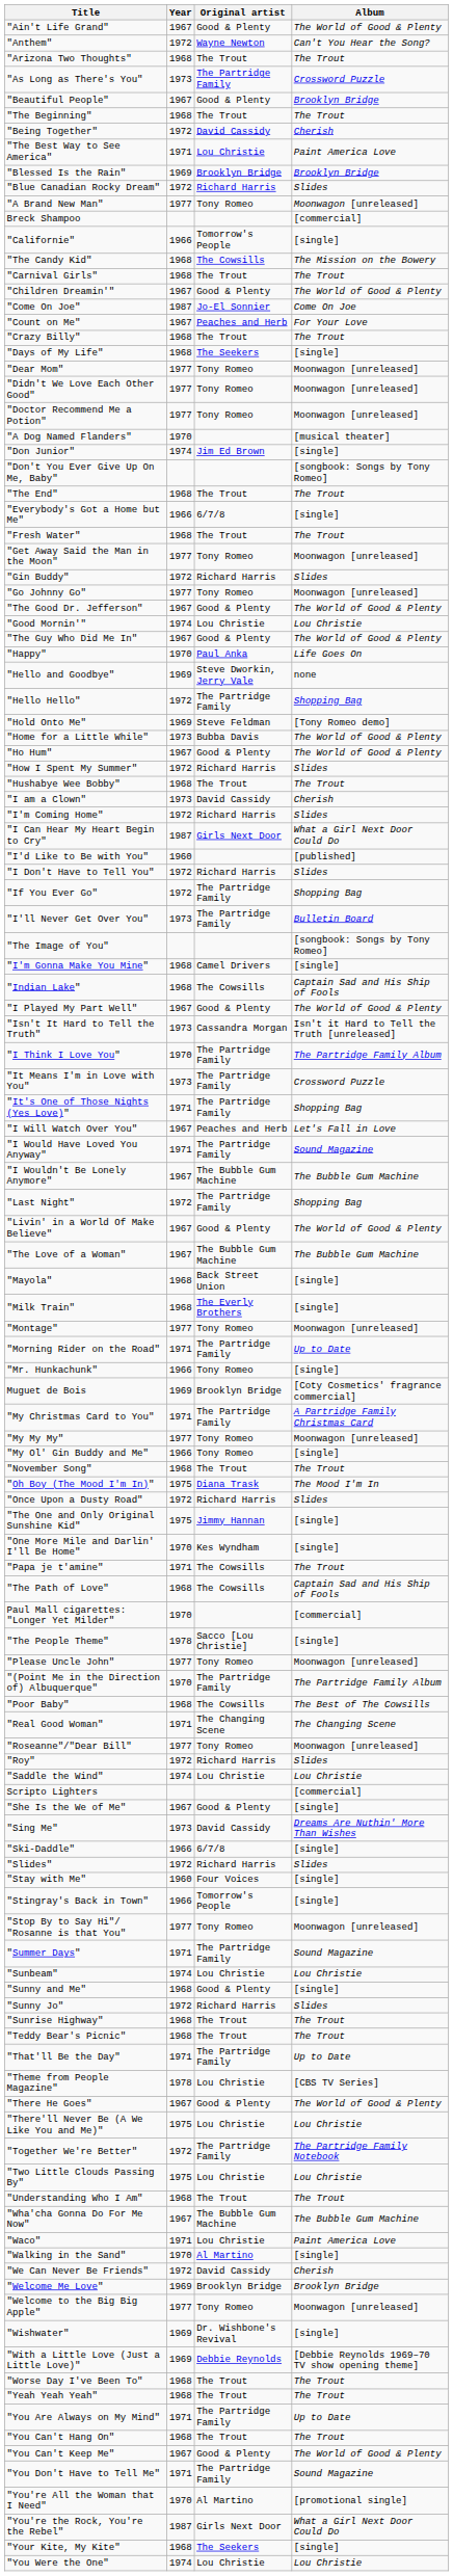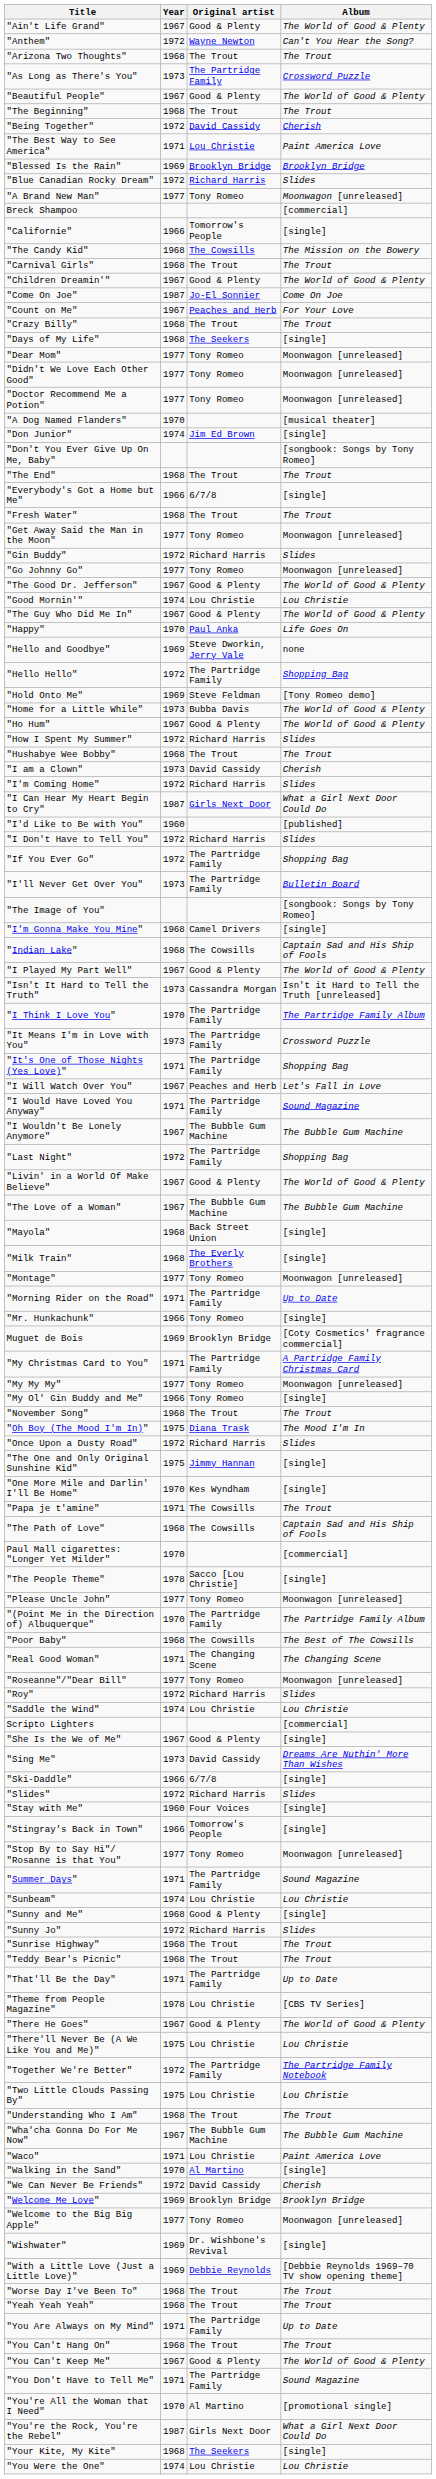 <table class="wikitable sortable">
 <tr>
 <th>Title</th>
 <th>Year</th>
 <th>Original artist</th>
 <th>Album</th>
 </tr>
 <tr>
 <td>"Ain't Life Grand"</td>
 <td>1967</td>
 <td>Good & Plenty</td>
 <td><em>The World of Good & Plenty</em></td>
 </tr>
 <tr>
 <td>"Anthem"</td>
 <td>1972</td>
 <td><a href='#'>Wayne Newton</a></td>
 <td><em>Can't You Hear the Song?</em></td>
 </tr>
 <tr>
 <td>"Arizona Two Thoughts"</td>
 <td>1968</td>
 <td>The Trout</td>
 <td><em>The Trout</em></td>
 </tr>
 <tr>
 <td>"As Long as There's You"</td>
 <td>1973</td>
 <td><a href='#'>The Partridge Family</a></td>
 <td><em><a href='#'>Crossword Puzzle</a></em></td>
 </tr>
 <tr>
 <td>"Beautiful People"</td>
 <td>1967</td>
 <td>Good & Plenty</td>
-<td><em><a href='#'>Brooklyn Bridge</a></em></td>
+<td><em>The World of Good & Plenty</em></td>
 </tr>
 <tr>
 <td>"The Beginning"</td>
 <td>1968</td>
 <td>The Trout</td>
 <td><em>The Trout</em></td>
 </tr>
 <tr>
 <td>"Being Together"</td>
 <td>1972</td>
 <td><a href='#'>David Cassidy</a></td>
 <td><em><a href='#'>Cherish</a></em></td>
 </tr>
 <tr>
 <td>"The Best Way to See America"</td>
 <td>1971</td>
 <td><a href='#'>Lou Christie</a></td>
 <td><em>Paint America Love</em></td>
 </tr>
 <tr>
 <td>"Blessed Is the Rain"</td>
 <td>1969</td>
 <td><a href='#'>Brooklyn Bridge</a></td>
 <td><em><a href='#'>Brooklyn Bridge</a></em></td>
 </tr>
 <tr>
 <td>"Blue Canadian Rocky Dream"</td>
 <td>1972</td>
 <td><a href='#'>Richard Harris</a></td>
 <td><em>Slides</em></td>
 </tr>
 <tr>
 <td>"A Brand New Man"</td>
 <td>1977</td>
 <td>Tony Romeo</td>
 <td><em>Moonwagon</em> [unreleased]</td>
 </tr>
 <tr>
 <td>Breck Shampoo</td>
 <td></td>
 <td></td>
 <td>[commercial]</td>
 </tr>
 <tr>
 <td>"Californie"</td>
 <td>1966</td>
 <td>Tomorrow's People</td>
 <td>[single]</td>
 </tr>
 <tr>
 <td>"The Candy Kid"</td>
 <td>1968</td>
 <td><a href='#'>The Cowsills</a></td>
 <td><em>The Mission on the Bowery</em></td>
 </tr>
 <tr>
 <td>"Carnival Girls"</td>
 <td>1968</td>
 <td>The Trout</td>
 <td><em>The Trout</em></td>
 </tr>
 <tr>
 <td>"Children Dreamin'"</td>
 <td>1967</td>
 <td>Good & Plenty</td>
 <td><em>The World of Good & Plenty</em></td>
 </tr>
 <tr>
 <td>"Come On Joe"</td>
 <td>1987</td>
 <td><a href='#'>Jo-El Sonnier</a></td>
 <td><em>Come On Joe</em></td>
 </tr>
 <tr>
 <td>"Count on Me"</td>
 <td>1967</td>
 <td><a href='#'>Peaches and Herb</a></td>
 <td><em>For Your Love</em></td>
 </tr>
 <tr>
 <td>"Crazy Billy"</td>
 <td>1968</td>
 <td>The Trout</td>
 <td><em>The Trout</em></td>
 </tr>
 <tr>
 <td>"Days of My Life"</td>
 <td>1968</td>
 <td><a href='#'>The Seekers</a></td>
 <td>[single]</td>
 </tr>
 <tr>
 <td>"Dear Mom"</td>
 <td>1977</td>
 <td>Tony Romeo</td>
 <td>Moonwagon [unreleased]</td>
 </tr>
 <tr>
 <td>"Didn't We Love Each Other Good"</td>
 <td>1977</td>
 <td>Tony Romeo</td>
 <td>Moonwagon [unreleased]</td>
 </tr>
 <tr>
 <td>"Doctor Recommend Me a Potion"</td>
 <td>1977</td>
 <td>Tony Romeo</td>
 <td>Moonwagon [unreleased]</td>
 </tr>
 <tr>
 <td>"A Dog Named Flanders"</td>
 <td>1970</td>
 <td></td>
 <td>[musical theater]</td>
 </tr>
 <tr>
 <td>"Don Junior"</td>
 <td>1974</td>
 <td><a href='#'>Jim Ed Brown</a></td>
 <td>[single]</td>
 </tr>
 <tr>
 <td>"Don't You Ever Give Up On Me, Baby"</td>
 <td></td>
 <td></td>
 <td>[songbook: Songs by Tony Romeo]</td>
 </tr>
 <tr>
 <td>"The End"</td>
 <td>1968</td>
 <td>The Trout</td>
 <td><em>The Trout</em></td>
 </tr>
 <tr>
 <td>"Everybody's Got a Home but Me"</td>
 <td>1966</td>
 <td>6/7/8</td>
 <td>[single]</td>
 </tr>
 <tr>
 <td>"Fresh Water"</td>
 <td>1968</td>
 <td>The Trout</td>
 <td><em>The Trout</em></td>
 </tr>
 <tr>
 <td>"Get Away Said the Man in the Moon"</td>
 <td>1977</td>
 <td>Tony Romeo</td>
 <td>Moonwagon [unreleased]</td>
 </tr>
 <tr>
 <td>"Gin Buddy"</td>
 <td>1972</td>
 <td>Richard Harris</td>
 <td><em>Slides</em></td>
 </tr>
 <tr>
 <td>"Go Johnny Go"</td>
 <td>1977</td>
 <td>Tony Romeo</td>
 <td>Moonwagon [unreleased]</td>
 </tr>
 <tr>
 <td>"The Good Dr. Jefferson"</td>
 <td>1967</td>
 <td>Good & Plenty</td>
 <td><em>The World of Good & Plenty</em></td>
 </tr>
 <tr>
 <td>"Good Mornin'"</td>
 <td>1974</td>
 <td>Lou Christie</td>
 <td><em>Lou Christie</em></td>
 </tr>
 <tr>
 <td>"The Guy Who Did Me In"</td>
 <td>1967</td>
 <td>Good & Plenty</td>
 <td><em>The World of Good & Plenty</em></td>
 </tr>
 <tr>
 <td>"Happy"</td>
 <td>1970</td>
 <td><a href='#'>Paul Anka</a></td>
 <td><em>Life Goes On</em></td>
 </tr>
 <tr>
 <td>"Hello and Goodbye"</td>
 <td>1969</td>
 <td>Steve Dworkin, <a href='#'>Jerry Vale</a></td>
 <td>none</td>
 </tr>
 <tr>
 <td>"Hello Hello"</td>
 <td>1972</td>
 <td>The Partridge Family</td>
 <td><em><a href='#'>Shopping Bag</a></em></td>
 </tr>
 <tr>
 <td>"Hold Onto Me"</td>
 <td>1969</td>
 <td>Steve Feldman</td>
 <td>[Tony Romeo demo]</td>
 </tr>
 <tr>
 <td>"Home for a Little While"</td>
 <td>1973</td>
 <td>Bubba Davis</td>
 <td><em>The World of Good & Plenty</em></td>
 </tr>
 <tr>
 <td>"Ho Hum"</td>
 <td>1967</td>
 <td>Good & Plenty</td>
 <td><em>The World of Good & Plenty</em></td>
 </tr>
 <tr>
 <td>"How I Spent My Summer"</td>
 <td>1972</td>
 <td>Richard Harris</td>
 <td><em>Slides</em></td>
 </tr>
 <tr>
 <td>"Hushabye Wee Bobby"</td>
 <td>1968</td>
 <td>The Trout</td>
 <td><em>The Trout</em></td>
 </tr>
 <tr>
 <td>"I am a Clown"</td>
 <td>1973</td>
 <td>David Cassidy</td>
 <td><em>Cherish</em></td>
 </tr>
 <tr>
 <td>"I'm Coming Home"</td>
 <td>1972</td>
 <td>Richard Harris</td>
 <td><em>Slides</em></td>
 </tr>
 <tr>
 <td>"I Can Hear My Heart Begin to Cry"</td>
 <td>1987</td>
 <td><a href='#'>Girls Next Door</a></td>
 <td><em>What a Girl Next Door Could Do</em></td>
 </tr>
 <tr>
 <td>"I'd Like to Be with You"</td>
 <td>1960</td>
 <td></td>
 <td>[published]</td>
 </tr>
 <tr>
 <td>"I Don't Have to Tell You"</td>
 <td>1972</td>
 <td>Richard Harris</td>
 <td><em>Slides</em></td>
 </tr>
 <tr>
 <td>"If You Ever Go"</td>
 <td>1972</td>
 <td>The Partridge Family</td>
 <td><em>Shopping Bag</em></td>
 </tr>
 <tr>
 <td>"I'll Never Get Over You"</td>
 <td>1973</td>
 <td>The Partridge Family</td>
 <td><em><a href='#'>Bulletin Board</a></em></td>
 </tr>
 <tr>
 <td>"The Image of You"</td>
 <td></td>
 <td></td>
 <td>[songbook: Songs by Tony Romeo]</td>
 </tr>
 <tr>
 <td>"<a href='#'>I'm Gonna Make You Mine</a>"</td>
 <td>1968</td>
 <td>Camel Drivers</td>
 <td>[single]</td>
 </tr>
 <tr>
 <td>"<a href='#'>Indian Lake</a>"</td>
 <td>1968</td>
 <td>The Cowsills</td>
 <td><em>Captain Sad and His Ship of Fools</em></td>
 </tr>
 <tr>
 <td>"I Played My Part Well"</td>
 <td>1967</td>
 <td>Good & Plenty</td>
 <td><em>The World of Good & Plenty</em></td>
 </tr>
 <tr>
 <td>"Isn't It Hard to Tell the Truth"</td>
 <td>1973</td>
 <td>Cassandra Morgan</td>
 <td>Isn't it Hard to Tell the Truth [unreleased]</td>
 </tr>
 <tr>
 <td>"<a href='#'>I Think I Love You</a>"</td>
 <td>1970</td>
 <td>The Partridge Family</td>
 <td><em><a href='#'>The Partridge Family Album</a></em></td>
 </tr>
 <tr>
 <td>"It Means I'm in Love with You"</td>
 <td>1973</td>
 <td>The Partridge Family</td>
 <td><em>Crossword Puzzle</em></td>
 </tr>
 <tr>
 <td>"<a href='#'>It's One of Those Nights (Yes Love)</a>"</td>
 <td>1971</td>
 <td>The Partridge Family</td>
 <td><em>Shopping Bag</em></td>
 </tr>
 <tr>
 <td>"I Will Watch Over You"</td>
 <td>1967</td>
 <td>Peaches and Herb</td>
 <td><em>Let's Fall in Love</em></td>
 </tr>
 <tr>
 <td>"I Would Have Loved You Anyway"</td>
 <td>1971</td>
 <td>The Partridge Family</td>
 <td><em><a href='#'>Sound Magazine</a></em></td>
 </tr>
 <tr>
 <td>"I Wouldn't Be Lonely Anymore"</td>
 <td>1967</td>
 <td>The Bubble Gum Machine</td>
 <td><em>The Bubble Gum Machine</em></td>
 </tr>
 <tr>
 <td>"Last Night"</td>
 <td>1972</td>
 <td>The Partridge Family</td>
 <td><em>Shopping Bag</em></td>
 </tr>
 <tr>
 <td>"Livin' in a World Of Make Believe"</td>
 <td>1967</td>
 <td>Good & Plenty</td>
 <td><em>The World of Good & Plenty</em></td>
 </tr>
 <tr>
 <td>"The Love of a Woman"</td>
 <td>1967</td>
 <td>The Bubble Gum Machine</td>
 <td><em>The Bubble Gum Machine</em></td>
 </tr>
 <tr>
 <td>"Mayola"</td>
 <td>1968</td>
 <td>Back Street Union</td>
 <td>[single]</td>
 </tr>
 <tr>
 <td>"Milk Train"</td>
 <td>1968</td>
 <td><a href='#'>The Everly Brothers</a></td>
 <td>[single]</td>
 </tr>
 <tr>
 <td>"Montage"</td>
 <td>1977</td>
 <td>Tony Romeo</td>
 <td>Moonwagon [unreleased]</td>
 </tr>
 <tr>
 <td>"Morning Rider on the Road"</td>
 <td>1971</td>
 <td>The Partridge Family</td>
 <td><em><a href='#'>Up to Date</a></em></td>
 </tr>
 <tr>
 <td>"Mr. Hunkachunk"</td>
 <td>1966</td>
 <td>Tony Romeo</td>
 <td>[single]</td>
 </tr>
 <tr>
 <td>Muguet de Bois</td>
 <td>1969</td>
 <td>Brooklyn Bridge</td>
 <td>[Coty Cosmetics' fragrance commercial]</td>
 </tr>
 <tr>
 <td>"My Christmas Card to You"</td>
 <td>1971</td>
 <td>The Partridge Family</td>
 <td><em><a href='#'>A Partridge Family Christmas Card</a></em></td>
 </tr>
 <tr>
 <td>"My My My"</td>
 <td>1977</td>
 <td>Tony Romeo</td>
 <td>Moonwagon [unreleased]</td>
 </tr>
 <tr>
 <td>"My Ol' Gin Buddy and Me"</td>
 <td>1966</td>
 <td>Tony Romeo</td>
 <td>[single]</td>
 </tr>
 <tr>
 <td>"November Song"</td>
 <td>1968</td>
 <td>The Trout</td>
 <td><em>The Trout</em></td>
 </tr>
 <tr>
 <td>"<a href='#'>Oh Boy (The Mood I'm In)</a>"</td>
 <td>1975</td>
 <td><a href='#'>Diana Trask</a></td>
 <td><em>The Mood I'm In</em></td>
 </tr>
 <tr>
 <td>"Once Upon a Dusty Road"</td>
 <td>1972</td>
 <td>Richard Harris</td>
 <td><em>Slides</em></td>
 </tr>
 <tr>
 <td>"The One and Only Original Sunshine Kid"</td>
 <td>1975</td>
 <td><a href='#'>Jimmy Hannan</a></td>
 <td>[single]</td>
 </tr>
 <tr>
 <td>"One More Mile and Darlin' I'll Be Home"</td>
 <td>1970</td>
 <td>Kes Wyndham</td>
 <td>[single]</td>
 </tr>
 <tr>
 <td>"Papa je t'amine"</td>
 <td>1971</td>
 <td>The Cowsills</td>
 <td><em>The Trout</em></td>
 </tr>
 <tr>
 <td>"The Path of Love"</td>
 <td>1968</td>
 <td>The Cowsills</td>
 <td><em>Captain Sad and His Ship of Fools</em></td>
 </tr>
 <tr>
 <td>Paul Mall cigarettes: "Longer Yet Milder"</td>
 <td>1970</td>
 <td></td>
 <td>[commercial]</td>
 </tr>
 <tr>
 <td>"The People Theme"</td>
 <td>1978</td>
 <td>Sacco [Lou Christie]</td>
 <td>[single]</td>
 </tr>
 <tr>
 <td>"Please Uncle John"</td>
 <td>1977</td>
 <td>Tony Romeo</td>
 <td>Moonwagon [unreleased]</td>
 </tr>
 <tr>
 <td>"(Point Me in the Direction of) Albuquerque"</td>
 <td>1970</td>
 <td>The Partridge Family</td>
 <td><em>The Partridge Family Album</em></td>
 </tr>
 <tr>
 <td>"Poor Baby"</td>
 <td>1968</td>
 <td>The Cowsills</td>
 <td><em>The Best of The Cowsills</em></td>
 </tr>
 <tr>
 <td>"Real Good Woman"</td>
 <td>1971</td>
 <td>The Changing Scene</td>
 <td><em>The Changing Scene</em></td>
 </tr>
 <tr>
 <td>"Roseanne"/"Dear Bill"</td>
 <td>1977</td>
 <td>Tony Romeo</td>
 <td>Moonwagon [unreleased]</td>
 </tr>
 <tr>
 <td>"Roy"</td>
 <td>1972</td>
 <td>Richard Harris</td>
 <td><em>Slides</em></td>
 </tr>
 <tr>
 <td>"Saddle the Wind"</td>
 <td>1974</td>
 <td>Lou Christie</td>
 <td><em>Lou Christie</em></td>
 </tr>
 <tr>
 <td>Scripto Lighters</td>
 <td></td>
 <td></td>
 <td>[commercial]</td>
 </tr>
 <tr>
 <td>"She Is the We of Me"</td>
 <td>1967</td>
 <td>Good & Plenty</td>
 <td>[single]</td>
 </tr>
 <tr>
 <td>"Sing Me"</td>
 <td>1973</td>
 <td>David Cassidy</td>
 <td><em><a href='#'>Dreams Are Nuthin' More Than Wishes</a></em></td>
 </tr>
 <tr>
 <td>"Ski-Daddle"</td>
 <td>1966</td>
 <td>6/7/8</td>
 <td>[single]</td>
 </tr>
 <tr>
 <td>"Slides"</td>
 <td>1972</td>
 <td>Richard Harris</td>
 <td><em>Slides</em></td>
 </tr>
 <tr>
 <td>"Stay with Me"</td>
 <td>1960</td>
 <td>Four Voices</td>
 <td>[single]</td>
 </tr>
 <tr>
 <td>"Stingray's Back in Town"</td>
 <td>1966</td>
 <td>Tomorrow's People</td>
 <td>[single]</td>
 </tr>
 <tr>
 <td>"Stop By to Say Hi"/ "Rosanne is that You"</td>
 <td>1977</td>
 <td>Tony Romeo</td>
 <td>Moonwagon [unreleased]</td>
 </tr>
 <tr>
 <td>"<a href='#'>Summer Days</a>"</td>
 <td>1971</td>
 <td>The Partridge Family</td>
 <td><em>Sound Magazine</em></td>
 </tr>
 <tr>
 <td>"Sunbeam"</td>
 <td>1974</td>
 <td>Lou Christie</td>
 <td><em>Lou Christie</em></td>
 </tr>
 <tr>
 <td>"Sunny and Me"</td>
 <td>1968</td>
 <td>Good & Plenty</td>
 <td>[single]</td>
 </tr>
 <tr>
 <td>"Sunny Jo"</td>
 <td>1972</td>
 <td>Richard Harris</td>
 <td><em>Slides</em></td>
 </tr>
 <tr>
 <td>"Sunrise Highway"</td>
 <td>1968</td>
 <td>The Trout</td>
 <td><em>The Trout</em></td>
 </tr>
 <tr>
 <td>"Teddy Bear's Picnic"</td>
 <td>1968</td>
 <td>The Trout</td>
 <td><em>The Trout</em></td>
 </tr>
 <tr>
 <td>"That'll Be the Day"</td>
 <td>1971</td>
 <td>The Partridge Family</td>
 <td><em>Up to Date</em></td>
 </tr>
 <tr>
 <td>"Theme from People Magazine"</td>
 <td>1978</td>
 <td>Lou Christie</td>
 <td>[CBS TV Series]</td>
 </tr>
 <tr>
 <td>"There He Goes"</td>
 <td>1967</td>
 <td>Good & Plenty</td>
 <td><em>The World of Good & Plenty</em></td>
 </tr>
 <tr>
 <td>"There'll Never Be (A We Like You and Me)"</td>
 <td>1975</td>
 <td>Lou Christie</td>
 <td><em>Lou Christie</em></td>
 </tr>
 <tr>
 <td>"Together We're Better"</td>
 <td>1972</td>
 <td>The Partridge Family</td>
 <td><em><a href='#'>The Partridge Family Notebook</a></em></td>
 </tr>
 <tr>
 <td>"Two Little Clouds Passing By"</td>
 <td>1975</td>
 <td>Lou Christie</td>
 <td><em>Lou Christie</em></td>
 </tr>
 <tr>
 <td>"Understanding Who I Am"</td>
 <td>1968</td>
 <td>The Trout</td>
 <td><em>The Trout</em></td>
 </tr>
 <tr>
 <td>"Wha'cha Gonna Do For Me Now"</td>
 <td>1967</td>
 <td>The Bubble Gum Machine</td>
 <td><em>The Bubble Gum Machine</em></td>
 </tr>
 <tr>
 <td>"Waco"</td>
 <td>1971</td>
 <td>Lou Christie</td>
 <td><em>Paint America Love</em></td>
 </tr>
 <tr>
 <td>"Walking in the Sand"</td>
 <td>1970</td>
 <td><a href='#'>Al Martino</a></td>
 <td>[single]</td>
 </tr>
 <tr>
 <td>"We Can Never Be Friends"</td>
 <td>1972</td>
 <td>David Cassidy</td>
 <td><em>Cherish</em></td>
 </tr>
 <tr>
 <td>"<a href='#'>Welcome Me Love</a>"</td>
 <td>1969</td>
 <td>Brooklyn Bridge</td>
 <td><em>Brooklyn Bridge</em></td>
 </tr>
 <tr>
 <td>"Welcome to the Big Big Apple"</td>
 <td>1977</td>
 <td>Tony Romeo</td>
 <td>Moonwagon [unreleased]</td>
 </tr>
 <tr>
 <td>"Wishwater"</td>
 <td>1969</td>
 <td>Dr. Wishbone's Revival</td>
 <td>[single]</td>
 </tr>
 <tr>
 <td>"With a Little Love (Just a Little Love)"</td>
 <td>1969</td>
 <td><a href='#'>Debbie Reynolds</a></td>
 <td>[Debbie Reynolds 1969–70 TV show opening theme]</td>
 </tr>
 <tr>
 <td>"Worse Day I've Been To"</td>
 <td>1968</td>
 <td>The Trout</td>
 <td><em>The Trout</em></td>
 </tr>
 <tr>
 <td>"Yeah Yeah Yeah"</td>
 <td>1968</td>
 <td>The Trout</td>
 <td><em>The Trout</em></td>
 </tr>
 <tr>
 <td>"You Are Always on My Mind"</td>
 <td>1971</td>
 <td>The Partridge Family</td>
 <td><em>Up to Date</em></td>
 </tr>
 <tr>
 <td>"You Can't Hang On"</td>
 <td>1968</td>
 <td>The Trout</td>
 <td><em>The Trout</em></td>
 </tr>
 <tr>
 <td>"You Can't Keep Me"</td>
 <td>1967</td>
 <td>Good & Plenty</td>
 <td><em>The World of Good & Plenty</em></td>
 </tr>
 <tr>
 <td>"You Don't Have to Tell Me"</td>
 <td>1971</td>
 <td>The Partridge Family</td>
 <td><em>Sound Magazine</em></td>
 </tr>
 <tr>
 <td>"You're All the Woman that I Need"</td>
 <td>1970</td>
 <td>Al Martino</td>
 <td>[promotional single]</td>
 </tr>
 <tr>
 <td>"You're the Rock, You're the Rebel"</td>
 <td>1987</td>
 <td>Girls Next Door</td>
 <td><em>What a Girl Next Door Could Do</em></td>
 </tr>
 <tr>
 <td>"Your Kite, My Kite"</td>
 <td>1968</td>
 <td><a href='#'>The Seekers</a></td>
 <td>[single]</td>
 </tr>
 <tr>
 <td>"You Were the One"</td>
 <td>1974</td>
 <td>Lou Christie</td>
 <td><em>Lou Christie</em></td>
 </tr>
 </table>
